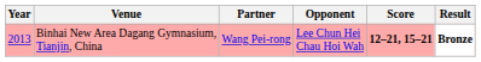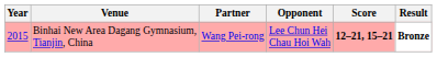 <table class="sortable wikitable" style="font-size: 90%;">
 <tr>
 <th>Year</th>
 <th>Venue</th>
 <th>Partner</th>
 <th>Opponent</th>
 <th>Score</th>
 <th>Result</th>
 </tr>
 <tr style="background:#FFAAAA">
-<td align="center"><a href='#'>2013</a></td>
+<td align="center"><a href='#'>2015</a></td>
 <td align="left">Binhai New Area Dagang Gymnasium,<br><a href='#'>Tianjin</a>, China</td>
 <td align="left"> <a href='#'>Wang Pei-rong</a></td>
 <td align="left"> <a href='#'>Lee Chun Hei</a><br> <a href='#'>Chau Hoi Wah</a></td>
 <td align="left"><strong>12–21, 15–21</strong></td>
 <td style="text-align:left; background:white"> <strong>Bronze</strong></td>
 </tr>
 </table>
